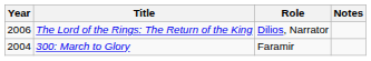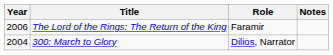 <table class="wikitable sortable">
 <tr>
 <th>Year</th>
 <th>Title</th>
 <th>Role</th>
 <th>Notes</th>
 </tr>
 <tr>
 <td>2006</td>
 <td><em><a href='#'>The Lord of the Rings: The Return of the King</a></em></td>
-<td><a href='#'>Dilios</a>, Narrator</td>
+<td>Faramir</td>
 <td></td>
 </tr>
 <tr>
 <td>2004</td>
 <td><em><a href='#'>300: March to Glory</a></em></td>
-<td>Faramir</td>
+<td><a href='#'>Dilios</a>, Narrator</td>
 <td></td>
 </tr>
 </table>
